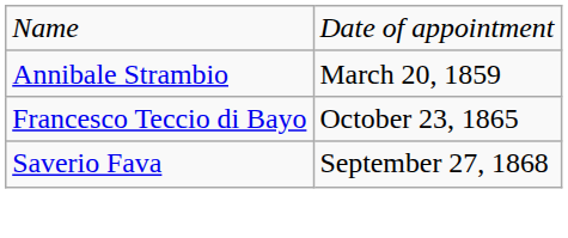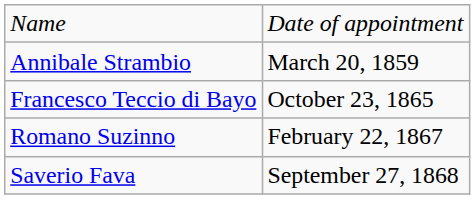 <table class=wikitable>
 <tr>
 <td><em>Name</em></td>
 <td><em>Date of appointment</em></td>
 </tr>
 <tr>
 <td><a href='#'>Annibale Strambio</a></td>
 <td>March 20, 1859</td>
 </tr>
 <tr>
 <td><a href='#'>Francesco Teccio di Bayo</a></td>
 <td>October 23, 1865</td>
 </tr>
 <tr>
+<td><a href='#'>Romano Suzinno</a></td>
+<td>February 22, 1867</td>
+</tr>
+<tr>
 <td><a href='#'>Saverio Fava</a></td>
 <td>September 27, 1868</td>
 </tr>
 </table>
